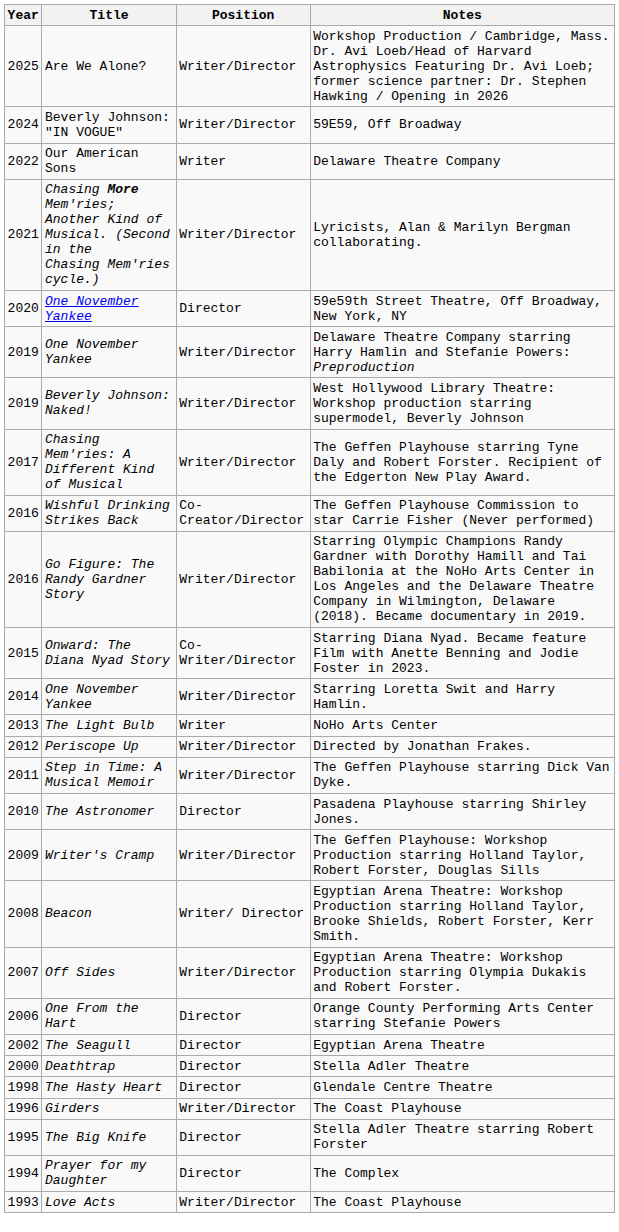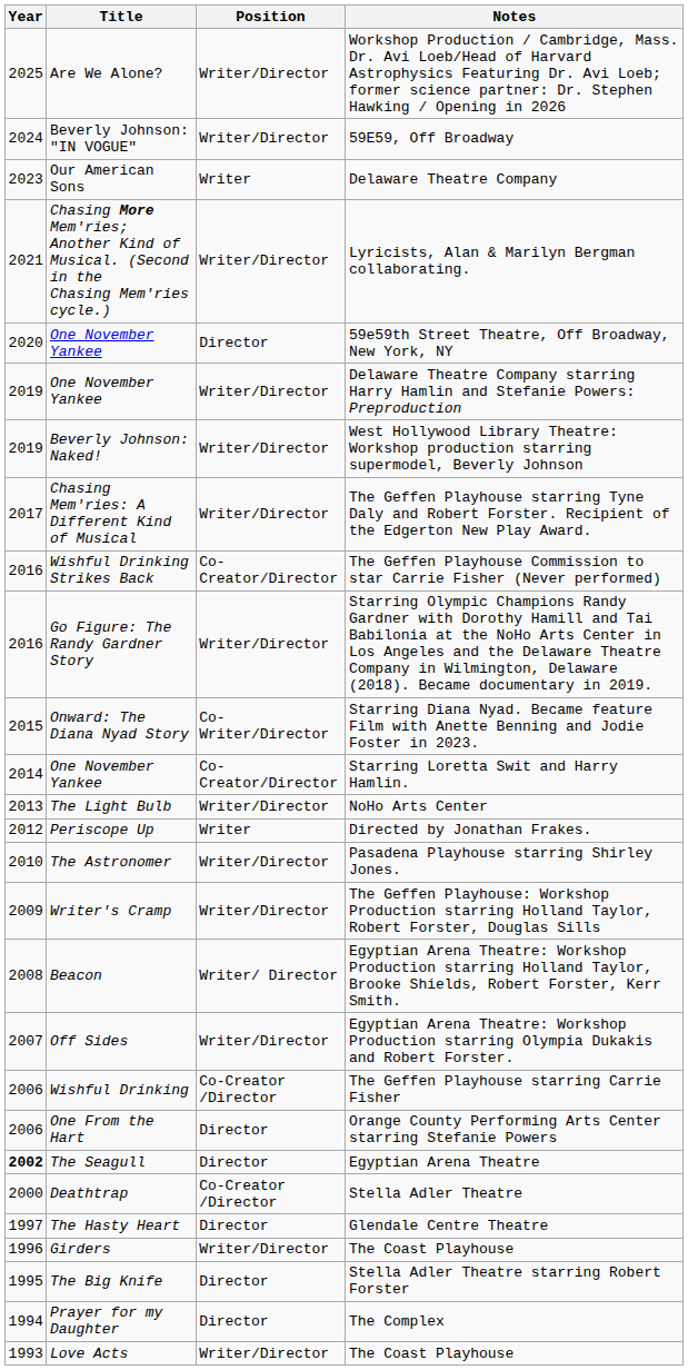 <table class="wikitable">
 <tr>
 <th>Year</th>
 <th>Title</th>
 <th>Position</th>
 <th>Notes</th>
 </tr>
 <tr>
 <td>2025</td>
 <td>Are We Alone?</td>
 <td>Writer/Director</td>
 <td>Workshop Production / Cambridge, Mass. Dr. Avi Loeb/Head of Harvard Astrophysics Featuring Dr. Avi Loeb; former science partner: Dr. Stephen Hawking / Opening in 2026</td>
 </tr>
 <tr>
 <td>2024</td>
 <td>Beverly Johnson: "IN VOGUE"</td>
 <td>Writer/Director</td>
 <td>59E59, Off Broadway</td>
 </tr>
 <tr>
-<td>2022</td>
+<td>2023</td>
 <td>Our American Sons</td>
 <td>Writer</td>
 <td>Delaware Theatre Company</td>
 </tr>
 <tr>
 <td>2021</td>
 <td><em>Chasing <strong>More</strong> Mem'ries; Another Kind of Musical. (Second in the</em><br><em>Chasing Mem'ries cycle.)</em></td>
 <td>Writer/Director</td>
 <td>Lyricists, Alan & Marilyn Bergman collaborating.</td>
 </tr>
 <tr>
 <td>2020</td>
 <td><em><a href='#'>One November Yankee</a></em></td>
 <td>Director</td>
 <td>59e59th Street Theatre, Off Broadway, New York, NY</td>
 </tr>
 <tr>
 <td>2019</td>
 <td><em>One November Yankee</em></td>
 <td>Writer/Director</td>
 <td>Delaware Theatre Company starring Harry Hamlin and Stefanie Powers: <em>Preproduction</em></td>
 </tr>
 <tr>
 <td>2019</td>
 <td><em>Beverly Johnson: Naked!</em></td>
 <td>Writer/Director</td>
 <td>West Hollywood Library Theatre: Workshop production starring supermodel, Beverly Johnson</td>
 </tr>
 <tr>
 <td>2017</td>
 <td><em>Chasing Mem'ries: A Different Kind of Musical</em></td>
 <td>Writer/Director</td>
 <td>The Geffen Playhouse starring Tyne Daly and Robert Forster. Recipient of the Edgerton New Play Award.</td>
 </tr>
 <tr>
 <td>2016</td>
 <td><em>Wishful Drinking Strikes Back</em></td>
 <td>Co-Creator/Director</td>
 <td>The Geffen Playhouse Commission to star Carrie Fisher (Never performed)</td>
 </tr>
 <tr>
 <td>2016</td>
 <td><em>Go Figure: The Randy Gardner Story</em></td>
 <td>Writer/Director</td>
 <td>Starring Olympic Champions Randy Gardner with Dorothy Hamill and Tai Babilonia at the NoHo Arts Center in Los Angeles and the Delaware Theatre Company in Wilmington, Delaware (2018). Became documentary in 2019.</td>
 </tr>
 <tr>
 <td>2015</td>
 <td><em>Onward: The Diana Nyad Story</em></td>
 <td>Co-Writer/Director</td>
 <td>Starring Diana Nyad. Became feature Film with Anette Benning and Jodie Foster in 2023.</td>
 </tr>
 <tr>
 <td>2014</td>
 <td><em>One November Yankee</em></td>
-<td>Writer/Director</td>
+<td>Co-Creator/Director</td>
 <td>Starring Loretta Swit and Harry Hamlin.</td>
 </tr>
 <tr>
 <td>2013</td>
 <td><em>The Light Bulb</em></td>
-<td>Writer</td>
+<td>Writer/Director</td>
 <td>NoHo Arts Center</td>
 </tr>
 <tr>
 <td>2012</td>
 <td><em>Periscope Up</em></td>
-<td>Writer/Director</td>
+<td>Writer</td>
 <td>Directed by Jonathan Frakes.</td>
-</tr>
-<tr>
-<td>2011</td>
-<td><em>Step in Time: A Musical Memoir</em></td>
-<td>Writer/Director</td>
-<td>The Geffen Playhouse starring Dick Van Dyke.</td>
 </tr>
 <tr>
 <td>2010</td>
 <td><em>The Astronomer</em></td>
-<td>Director</td>
+<td>Writer/Director</td>
 <td>Pasadena Playhouse starring Shirley Jones.</td>
 </tr>
 <tr>
 <td>2009</td>
 <td><em>Writer's Cramp</em></td>
 <td>Writer/Director</td>
 <td>The Geffen Playhouse: Workshop Production starring Holland Taylor, Robert Forster, Douglas Sills</td>
 </tr>
 <tr>
 <td>2008</td>
 <td><em>Beacon</em></td>
 <td>Writer/ Director</td>
 <td>Egyptian Arena Theatre: Workshop Production starring Holland Taylor, Brooke Shields, Robert Forster, Kerr Smith.</td>
 </tr>
 <tr>
 <td>2007</td>
 <td><em>Off Sides</em></td>
 <td>Writer/Director</td>
 <td>Egyptian Arena Theatre: Workshop Production starring Olympia Dukakis and Robert Forster.</td>
 </tr>
 <tr>
 <td>2006</td>
+<td><em>Wishful Drinking</em></td>
+<td>Co-Creator /Director</td>
+<td>The Geffen Playhouse starring Carrie Fisher</td>
+</tr>
+<tr>
+<td>2006</td>
 <td><em>One From the Hart</em></td>
 <td>Director</td>
 <td>Orange County Performing Arts Center starring Stefanie Powers</td>
 </tr>
 <tr>
-<td>2002</td>
+<td><strong>2002</strong></td>
 <td><em>The Seagull</em></td>
 <td>Director</td>
 <td>Egyptian Arena Theatre</td>
 </tr>
 <tr>
 <td>2000</td>
 <td><em>Deathtrap</em></td>
-<td>Director</td>
+<td>Co-Creator /Director</td>
 <td>Stella Adler Theatre</td>
 </tr>
 <tr>
-<td>1998</td>
+<td>1997</td>
 <td><em>The Hasty Heart</em></td>
 <td>Director</td>
 <td>Glendale Centre Theatre</td>
 </tr>
 <tr>
 <td>1996</td>
 <td><em>Girders</em></td>
 <td>Writer/Director</td>
 <td>The Coast Playhouse</td>
 </tr>
 <tr>
 <td>1995</td>
 <td><em>The Big Knife</em></td>
 <td>Director</td>
 <td>Stella Adler Theatre starring Robert Forster</td>
 </tr>
 <tr>
 <td>1994</td>
 <td><em>Prayer for my Daughter</em></td>
 <td>Director</td>
 <td>The Complex</td>
 </tr>
 <tr>
 <td>1993</td>
 <td><em>Love Acts</em></td>
 <td>Writer/Director</td>
 <td>The Coast Playhouse</td>
 </tr>
 </table>
